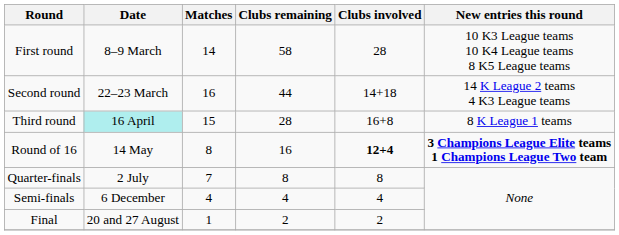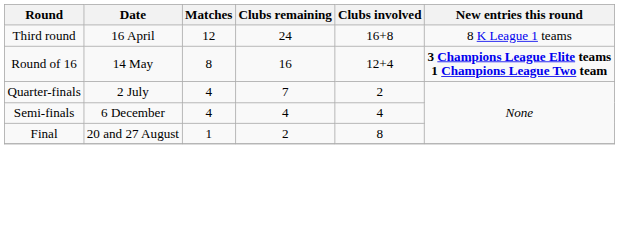 <table class="wikitable" style="text-align: center">
 <tr>
 <th>Round</th>
 <th>Date</th>
 <th>Matches</th>
 <th>Clubs remaining</th>
 <th>Clubs involved</th>
 <th>New entries this round</th>
 </tr>
 <tr>
-<td>First round</td>
-<td>8–9 March</td>
-<td>14</td>
-<td>58</td>
-<td>28</td>
-<td>10 K3 League teams<br> 10 K4 League teams<br> 8 K5 League teams</td>
-</tr>
-<tr>
-<td>Second round</td>
-<td>22–23 March</td>
-<td>16</td>
-<td>44</td>
-<td>14+18</td>
-<td>14 <a href='#'>K League 2</a> teams<br> 4 K3 League teams</td>
-</tr>
-<tr>
 <td>Third round</td>
-<td style="background: paleturquoise;">16 April</td>
-<td>15</td>
-<td>28</td>
+<td>16 April</td>
+<td>12</td>
+<td>24</td>
 <td>16+8</td>
 <td>8 <a href='#'>K League 1</a> teams</td>
 </tr>
 <tr>
 <td>Round of 16</td>
 <td>14 May</td>
 <td>8</td>
 <td>16</td>
-<td><strong>12+4</strong></td>
+<td>12+4</td>
 <td><strong>3 <a href='#'>Champions League Elite</a> teams<br> 1 <a href='#'>Champions League Two</a> team</strong></td>
 </tr>
 <tr>
 <td>Quarter-finals</td>
 <td>2 July</td>
+<td>4</td>
 <td>7</td>
-<td>8</td>
-<td>8</td>
+<td>2</td>
 <td rowspan="3"><em>None</em></td>
 </tr>
 <tr>
 <td>Semi-finals</td>
 <td>6 December</td>
 <td>4</td>
 <td>4</td>
 <td>4</td>
 </tr>
 <tr>
 <td>Final</td>
 <td>20 and 27 August</td>
 <td>1</td>
 <td>2</td>
-<td>2</td>
+<td>8</td>
 </tr>
 <tr>
 </tr>
 </table>
